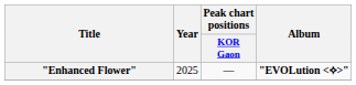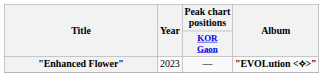 <table class="wikitable plainrowheaders" style="text-align:center;">
 <tr>
 <th rowspan="2" style="width:15em;">Title</th>
 <th rowspan="2">Year</th>
 <th>Peak chart <br> positions</th>
 <th rowspan="2">Album</th>
 </tr>
 <tr>
 <th style="width=3em;font-size:90%"><a href='#'>KOR<br>Gaon</a><br></th>
 </tr>
 <tr>
 <th scope=row>"Enhanced Flower" </th>
-<td>2025</td>
+<td>2023</td>
 <td>—</td>
 <td><strong>"EVOLution <⟡>"</strong></td>
 </tr>
 <tr>
 </tr>
 </table>
